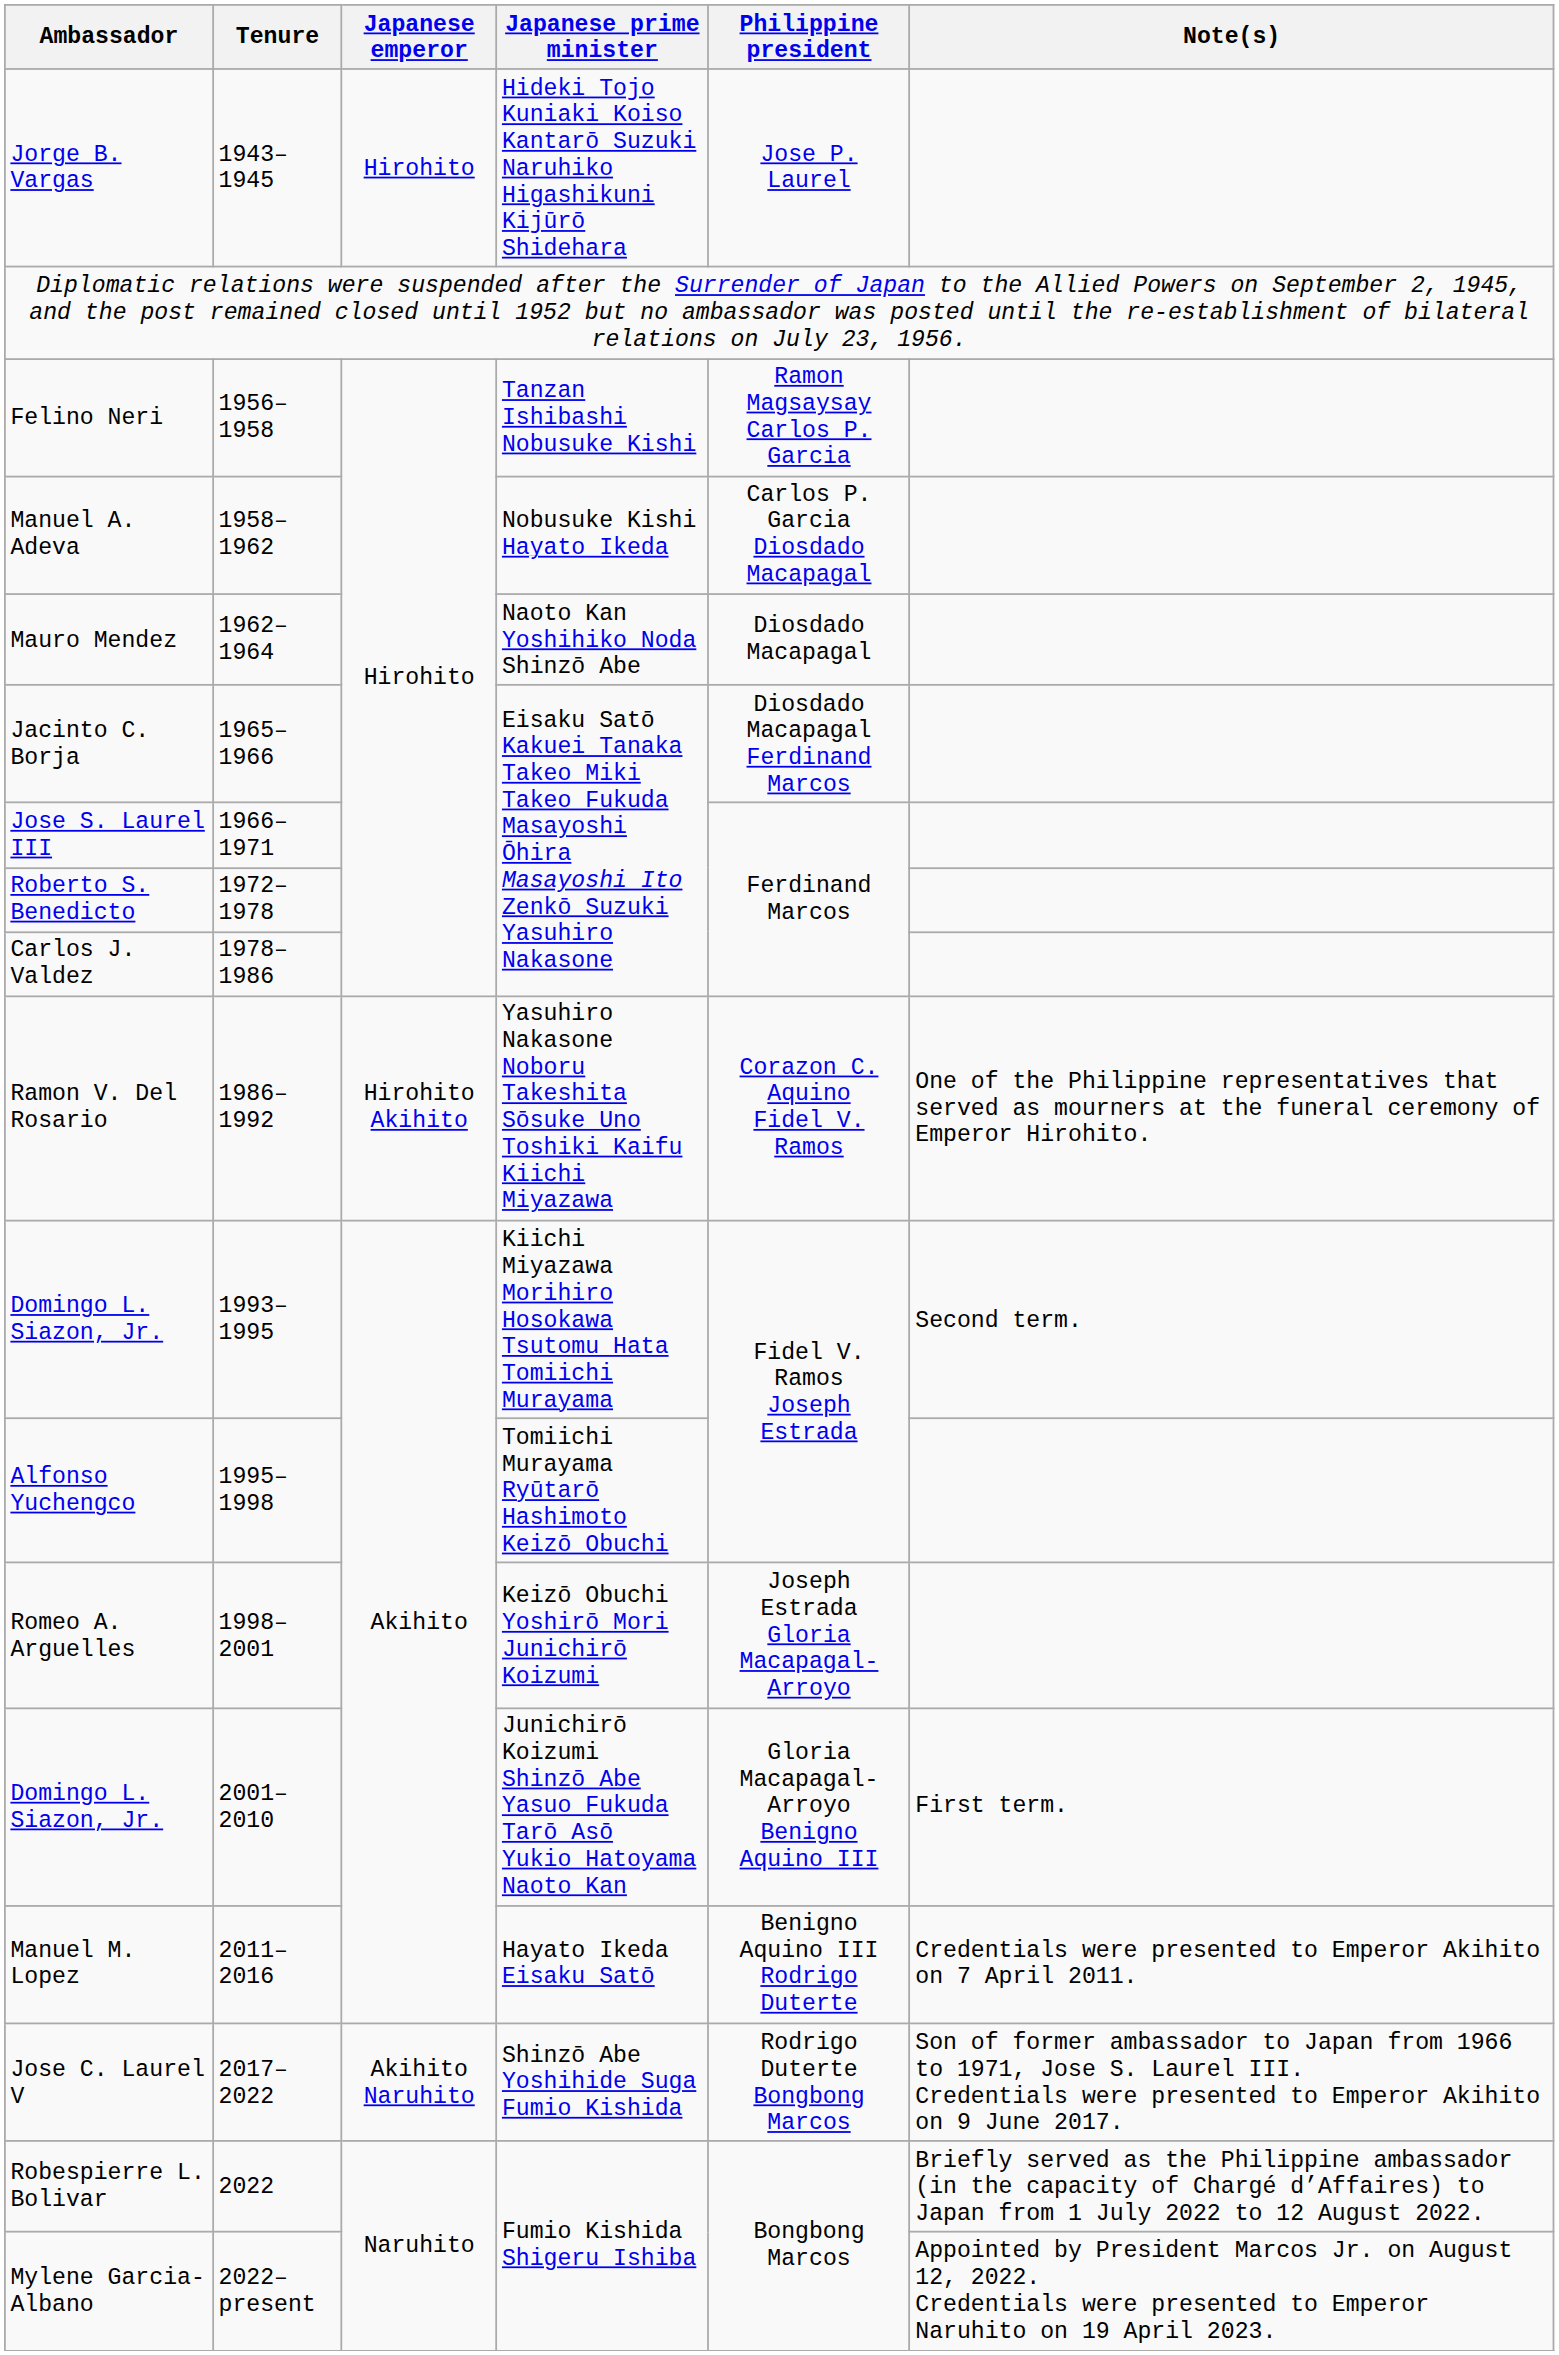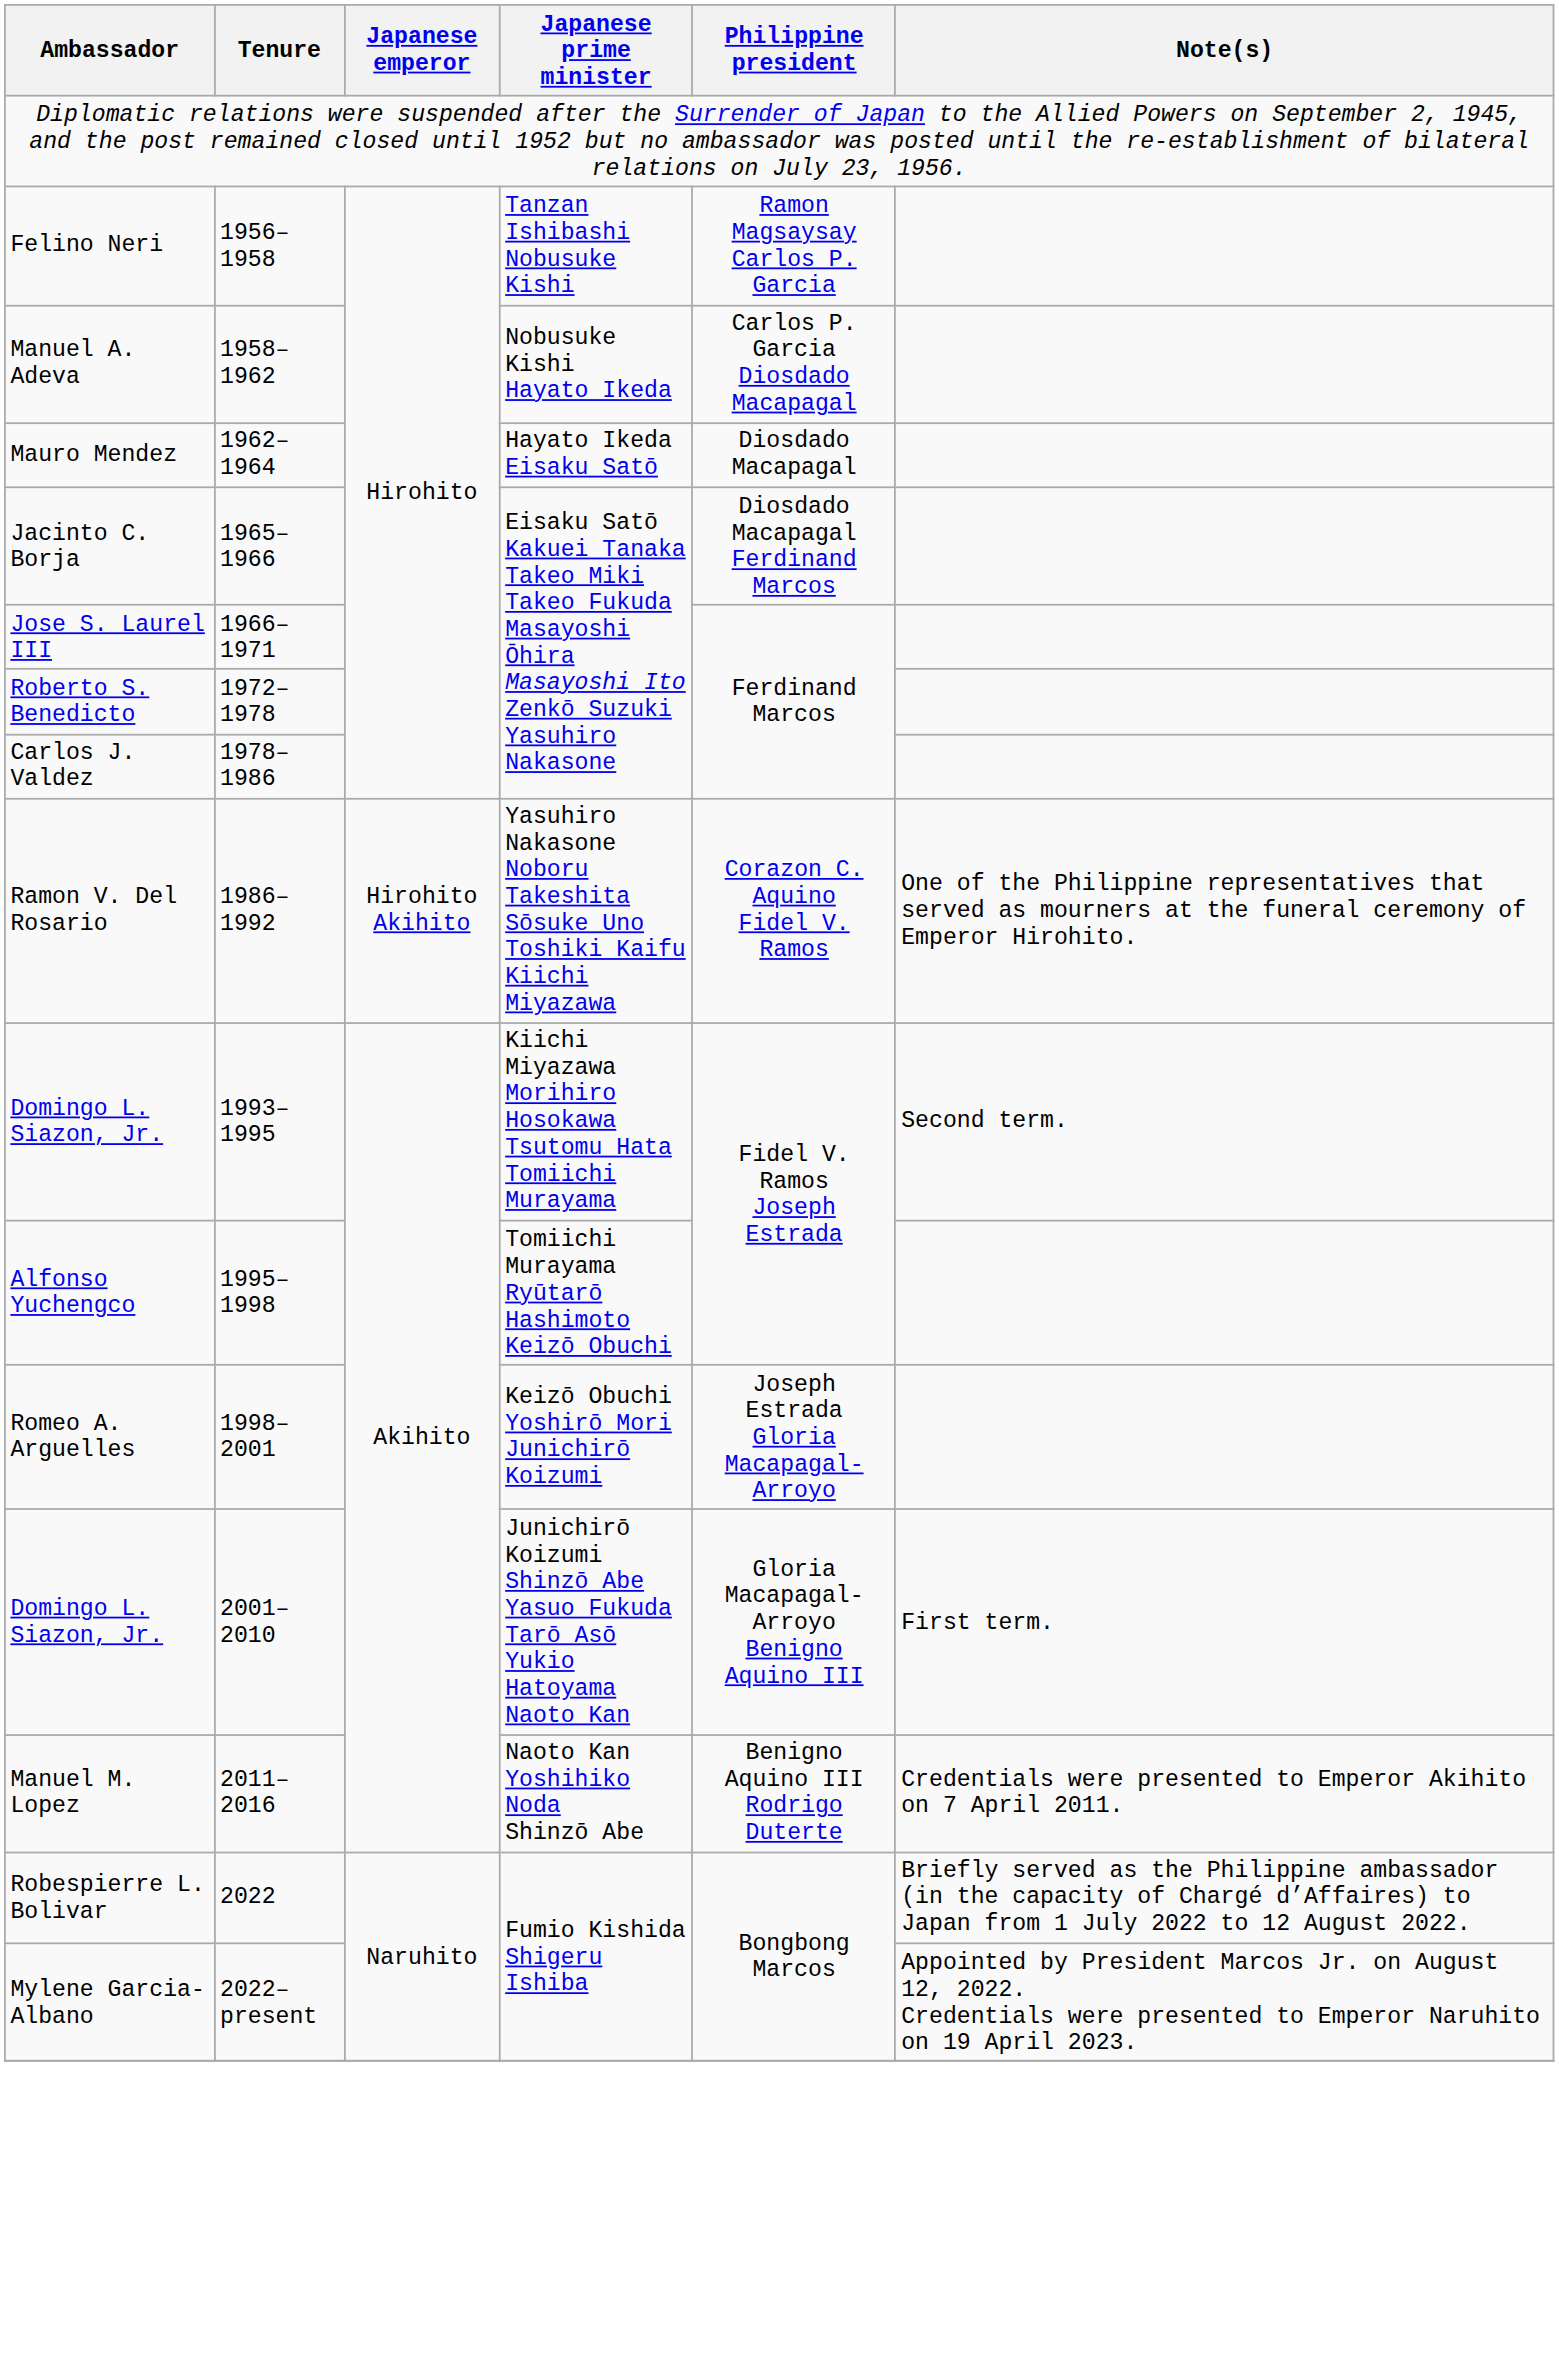 <table class=wikitable>
 <tr>
 <th>Ambassador</th>
 <th>Tenure</th>
 <th><a href='#'>Japanese emperor</a></th>
 <th><a href='#'>Japanese prime minister</a></th>
 <th><a href='#'>Philippine president</a></th>
 <th>Note(s)</th>
-</tr>
-<tr>
-<td><a href='#'>Jorge B. Vargas</a></td>
-<td>1943–1945</td>
-<td align="center"><a href='#'>Hirohito</a></td>
-<td><a href='#'>Hideki Tojo</a><br><a href='#'>Kuniaki Koiso</a><br><a href='#'>Kantarō Suzuki</a><br><a href='#'>Naruhiko Higashikuni</a><br><a href='#'>Kijūrō Shidehara</a></td>
-<td align="center"><a href='#'>Jose P. Laurel</a></td>
-<td></td>
 </tr>
 <tr>
 <td colspan="6" align="center"><em>Diplomatic relations were suspended after the <a href='#'>Surrender of Japan</a> to the Allied Powers on September 2, 1945, and the post remained closed until 1952 but no ambassador was posted until the re-establishment of bilateral relations on July 23, 1956.</em></td>
 </tr>
 <tr>
 <td>Felino Neri</td>
 <td>1956–1958</td>
 <td rowspan="7" align="center">Hirohito</td>
 <td><a href='#'>Tanzan Ishibashi</a><br><a href='#'>Nobusuke Kishi</a></td>
 <td align="center"><a href='#'>Ramon Magsaysay</a><br><a href='#'>Carlos P. Garcia</a></td>
 <td></td>
 </tr>
 <tr>
 <td>Manuel A. Adeva</td>
 <td>1958–1962</td>
 <td>Nobusuke Kishi<br><a href='#'>Hayato Ikeda</a></td>
 <td align="center">Carlos P. Garcia<br><a href='#'>Diosdado Macapagal</a></td>
 <td></td>
 </tr>
 <tr>
 <td>Mauro Mendez</td>
 <td>1962–1964</td>
-<td>Naoto Kan<br><a href='#'>Yoshihiko Noda</a><br>Shinzō Abe</td>
+<td>Hayato Ikeda<br><a href='#'>Eisaku Satō</a></td>
 <td align="center">Diosdado Macapagal</td>
 <td></td>
 </tr>
 <tr>
 <td>Jacinto C. Borja</td>
 <td>1965–1966</td>
 <td rowspan="4">Eisaku Satō<br><a href='#'>Kakuei Tanaka</a><br><a href='#'>Takeo Miki</a><br><a href='#'>Takeo Fukuda</a><br><a href='#'>Masayoshi Ōhira</a><br><em><a href='#'>Masayoshi Ito</a></em><br><a href='#'>Zenkō Suzuki</a><br><a href='#'>Yasuhiro Nakasone</a></td>
 <td align="center">Diosdado Macapagal<br><a href='#'>Ferdinand Marcos</a></td>
 <td></td>
 </tr>
 <tr>
 <td><a href='#'>Jose S. Laurel III</a></td>
 <td>1966–1971</td>
 <td rowspan="3" align="center">Ferdinand Marcos</td>
 <td></td>
 </tr>
 <tr>
 <td><a href='#'>Roberto S. Benedicto</a></td>
 <td>1972–1978</td>
 <td></td>
 </tr>
 <tr>
 <td>Carlos J. Valdez</td>
 <td>1978–1986</td>
 <td></td>
 </tr>
 <tr>
 <td>Ramon V. Del Rosario</td>
 <td>1986–1992</td>
 <td align="center">Hirohito<br><a href='#'>Akihito</a></td>
 <td>Yasuhiro Nakasone<br><a href='#'>Noboru Takeshita</a><br><a href='#'>Sōsuke Uno</a><br><a href='#'>Toshiki Kaifu</a><br><a href='#'>Kiichi Miyazawa</a></td>
 <td align="center"><a href='#'>Corazon C. Aquino</a><br><a href='#'>Fidel V. Ramos</a></td>
 <td>One of the Philippine representatives that served as mourners at the funeral ceremony of Emperor Hirohito.</td>
 </tr>
 <tr>
 <td><a href='#'>Domingo L. Siazon, Jr.</a></td>
 <td>1993–1995</td>
 <td rowspan="5" align="center">Akihito</td>
 <td>Kiichi Miyazawa<br><a href='#'>Morihiro Hosokawa</a><br><a href='#'>Tsutomu Hata</a><br><a href='#'>Tomiichi Murayama</a></td>
 <td rowspan="2" align="center">Fidel V. Ramos<br><a href='#'>Joseph Estrada</a></td>
 <td>Second term.</td>
 </tr>
 <tr>
 <td><a href='#'>Alfonso Yuchengco</a></td>
 <td>1995–1998</td>
 <td>Tomiichi Murayama<br><a href='#'>Ryūtarō Hashimoto</a><br><a href='#'>Keizō Obuchi</a></td>
 <td></td>
 </tr>
 <tr>
 <td>Romeo A. Arguelles</td>
 <td>1998–2001</td>
 <td>Keizō Obuchi<br><a href='#'>Yoshirō Mori</a><br><a href='#'>Junichirō Koizumi</a></td>
 <td align="center">Joseph Estrada<br><a href='#'>Gloria Macapagal-Arroyo</a></td>
 <td></td>
 </tr>
 <tr>
 <td><a href='#'>Domingo L. Siazon, Jr.</a></td>
 <td>2001–2010</td>
 <td>Junichirō Koizumi<br><a href='#'>Shinzō Abe</a><br><a href='#'>Yasuo Fukuda</a><br><a href='#'>Tarō Asō</a><br><a href='#'>Yukio Hatoyama</a><br><a href='#'>Naoto Kan</a></td>
 <td align="center">Gloria Macapagal-Arroyo<br><a href='#'>Benigno Aquino III</a></td>
 <td>First term.</td>
 </tr>
 <tr>
 <td>Manuel M. Lopez</td>
 <td>2011–2016</td>
-<td>Hayato Ikeda<br><a href='#'>Eisaku Satō</a></td>
+<td>Naoto Kan<br><a href='#'>Yoshihiko Noda</a><br>Shinzō Abe</td>
 <td align="center">Benigno Aquino III<br><a href='#'>Rodrigo Duterte</a></td>
 <td>Credentials were presented to Emperor Akihito on 7 April 2011.</td>
-</tr>
-<tr>
-<td>Jose C. Laurel V</td>
-<td>2017–2022</td>
-<td align="center">Akihito<br><a href='#'>Naruhito</a></td>
-<td>Shinzō Abe<br><a href='#'>Yoshihide Suga</a><br><a href='#'>Fumio Kishida</a></td>
-<td align="center">Rodrigo Duterte<br><a href='#'>Bongbong Marcos</a></td>
-<td>Son of former ambassador to Japan from 1966 to 1971, Jose S. Laurel III.<br> Credentials were presented to Emperor Akihito on 9 June 2017.</td>
 </tr>
 <tr>
 <td>Robespierre L. Bolivar</td>
 <td>2022</td>
 <td rowspan="2" align="center">Naruhito</td>
 <td rowspan="2">Fumio Kishida<br><a href='#'>Shigeru Ishiba</a></td>
 <td rowspan="2" align="center">Bongbong Marcos</td>
 <td>Briefly served as the Philippine ambassador (in the capacity of Chargé d’Affaires) to Japan from 1 July 2022 to 12 August 2022.</td>
 </tr>
 <tr>
 <td>Mylene Garcia-Albano</td>
 <td>2022–present</td>
 <td>Appointed by President Marcos Jr. on August 12, 2022.<br>Credentials were presented to Emperor Naruhito on 19 April 2023.</td>
 </tr>
 <tr>
 </tr>
 </table>
